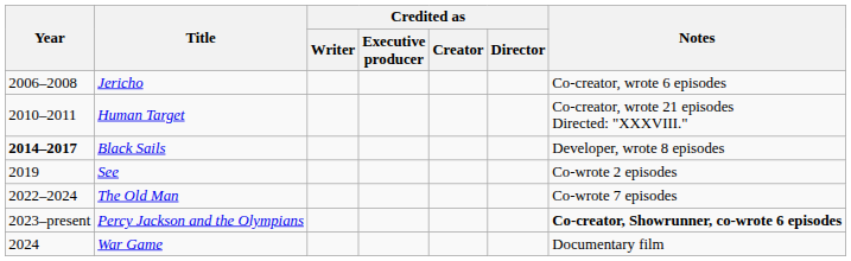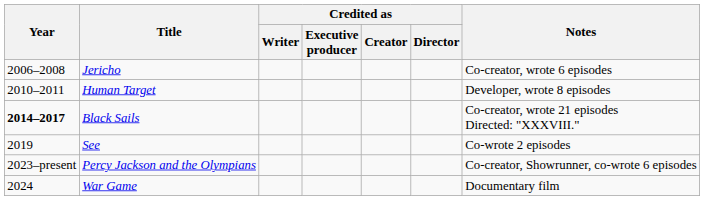 <table class="wikitable">
 <tr>
 <th rowspan="2">Year</th>
 <th rowspan="2">Title</th>
 <th colspan="4">Credited as</th>
 <th rowspan="2">Notes</th>
 </tr>
 <tr>
 <th>Writer</th>
 <th>Executive<br>producer</th>
 <th>Creator</th>
 <th>Director</th>
 </tr>
 <tr>
 <td>2006–2008</td>
 <td><em><a href='#'>Jericho</a></em></td>
 <td></td>
 <td></td>
 <td></td>
 <td></td>
 <td>Co-creator, wrote 6 episodes</td>
 </tr>
 <tr>
 <td>2010–2011</td>
 <td><em><a href='#'>Human Target</a></em></td>
 <td></td>
 <td></td>
 <td></td>
 <td></td>
-<td>Co-creator, wrote 21 episodes<br>Directed: "XXXVIII."</td>
+<td>Developer, wrote 8 episodes</td>
 </tr>
 <tr>
 <td><strong>2014–2017</strong></td>
 <td><em><a href='#'>Black Sails</a></em></td>
 <td></td>
 <td></td>
 <td></td>
 <td></td>
-<td>Developer, wrote 8 episodes</td>
+<td>Co-creator, wrote 21 episodes<br>Directed: "XXXVIII."</td>
 </tr>
 <tr>
 <td>2019</td>
 <td><em><a href='#'>See</a></em></td>
 <td></td>
 <td></td>
 <td></td>
 <td></td>
 <td>Co-wrote 2 episodes</td>
 </tr>
 <tr>
-<td>2022–2024</td>
-<td><em><a href='#'>The Old Man</a></em></td>
-<td></td>
-<td></td>
-<td></td>
-<td></td>
-<td>Co-wrote 7 episodes</td>
-</tr>
-<tr>
 <td>2023–present</td>
 <td><em><a href='#'>Percy Jackson and the Olympians</a></em></td>
 <td></td>
 <td></td>
 <td></td>
 <td></td>
-<td><strong>Co-creator, Showrunner, co-wrote 6 episodes</strong></td>
+<td>Co-creator, Showrunner, co-wrote 6 episodes</td>
 </tr>
 <tr>
 <td>2024</td>
 <td><em><a href='#'>War Game</a></em></td>
 <td></td>
 <td></td>
 <td></td>
 <td></td>
 <td>Documentary film</td>
 </tr>
 </table>
